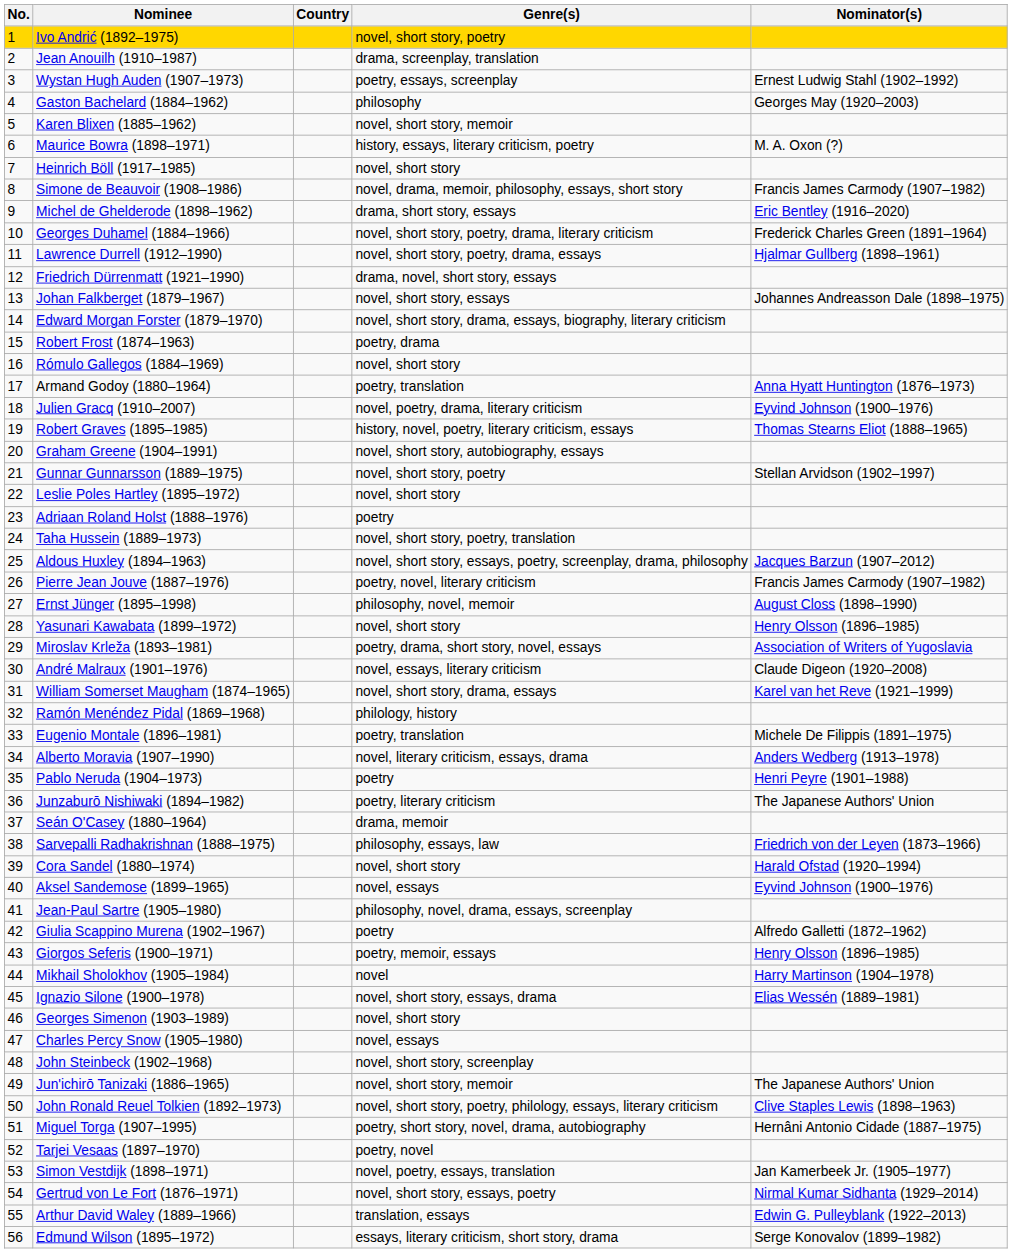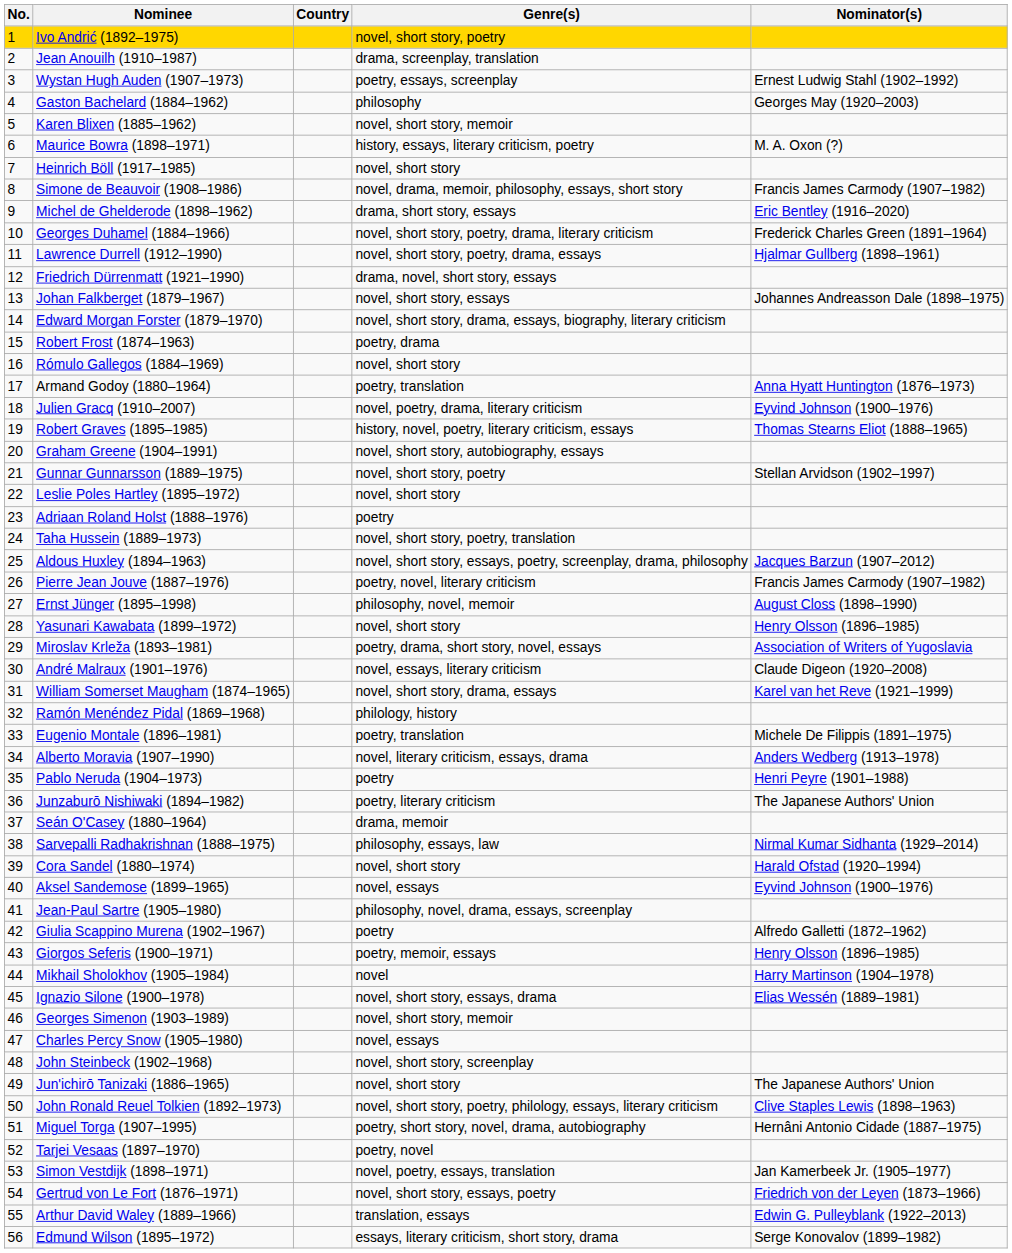 <table class="sortable wikitable mw-collapsible">
 <tr>
 <th scope=col>No.</th>
 <th scope=col>Nominee</th>
 <th scope=col>Country</th>
 <th scope=col>Genre(s)</th>
 <th scope=col>Nominator(s)</th>
 </tr>
 <tr>
 <td style="background:gold;white-space:nowrap">1</td>
 <td style="background:gold;white-space:nowrap"><a href='#'>Ivo Andrić</a> (1892–1975)</td>
 <td style="background:gold;white-space:nowrap"><br></td>
 <td style="background:gold;white-space:nowrap">novel, short story, poetry</td>
 <td style="background:gold;white-space:nowrap"></td>
 </tr>
 <tr>
 <td>2</td>
 <td><a href='#'>Jean Anouilh</a> (1910–1987)</td>
 <td></td>
 <td>drama, screenplay, translation</td>
 <td></td>
 </tr>
 <tr>
 <td>3</td>
 <td><a href='#'>Wystan Hugh Auden</a> (1907–1973)</td>
 <td><br></td>
 <td>poetry, essays, screenplay</td>
 <td>Ernest Ludwig Stahl (1902–1992)</td>
 </tr>
 <tr>
 <td>4</td>
 <td><a href='#'>Gaston Bachelard</a> (1884–1962)</td>
 <td></td>
 <td>philosophy</td>
 <td>Georges May (1920–2003)</td>
 </tr>
 <tr>
 <td>5</td>
 <td><a href='#'>Karen Blixen</a> (1885–1962)</td>
 <td></td>
 <td>novel, short story, memoir</td>
 <td></td>
 </tr>
 <tr>
 <td>6</td>
 <td><a href='#'>Maurice Bowra</a> (1898–1971)</td>
 <td></td>
 <td>history, essays, literary criticism, poetry</td>
 <td>M. A. Oxon (?)</td>
 </tr>
 <tr>
 <td>7</td>
 <td><a href='#'>Heinrich Böll</a> (1917–1985)</td>
 <td></td>
 <td>novel, short story</td>
 <td></td>
 </tr>
 <tr>
 <td>8</td>
 <td><a href='#'>Simone de Beauvoir</a> (1908–1986)</td>
 <td></td>
 <td>novel, drama, memoir, philosophy, essays, short story</td>
 <td>Francis James Carmody (1907–1982)</td>
 </tr>
 <tr>
 <td>9</td>
 <td><a href='#'>Michel de Ghelderode</a> (1898–1962)</td>
 <td></td>
 <td>drama, short story, essays</td>
 <td><a href='#'>Eric Bentley</a> (1916–2020)</td>
 </tr>
 <tr>
 <td>10</td>
 <td><a href='#'>Georges Duhamel</a> (1884–1966)</td>
 <td></td>
 <td>novel, short story, poetry, drama, literary criticism</td>
 <td>Frederick Charles Green (1891–1964)</td>
 </tr>
 <tr>
 <td>11</td>
 <td><a href='#'>Lawrence Durrell</a> (1912–1990)</td>
 <td></td>
 <td>novel, short story, poetry, drama, essays</td>
 <td><a href='#'>Hjalmar Gullberg</a> (1898–1961)</td>
 </tr>
 <tr>
 <td>12</td>
 <td><a href='#'>Friedrich Dürrenmatt</a> (1921–1990)</td>
 <td></td>
 <td>drama, novel, short story, essays</td>
 <td></td>
 </tr>
 <tr>
 <td>13</td>
 <td><a href='#'>Johan Falkberget</a> (1879–1967)</td>
 <td></td>
 <td>novel, short story, essays</td>
 <td>Johannes Andreasson Dale (1898–1975)</td>
 </tr>
 <tr>
 <td>14</td>
 <td><a href='#'>Edward Morgan Forster</a> (1879–1970)</td>
 <td></td>
 <td>novel, short story, drama, essays, biography, literary criticism</td>
 <td></td>
 </tr>
 <tr>
 <td>15</td>
 <td><a href='#'>Robert Frost</a> (1874–1963)</td>
 <td></td>
 <td>poetry, drama</td>
 <td></td>
 </tr>
 <tr>
 <td>16</td>
 <td><a href='#'>Rómulo Gallegos</a> (1884–1969)</td>
 <td></td>
 <td>novel, short story</td>
 <td></td>
 </tr>
 <tr>
 <td>17</td>
 <td>Armand Godoy (1880–1964)</td>
 <td><br></td>
 <td>poetry, translation</td>
 <td><a href='#'>Anna Hyatt Huntington</a> (1876–1973)</td>
 </tr>
 <tr>
 <td>18</td>
 <td><a href='#'>Julien Gracq</a> (1910–2007)</td>
 <td></td>
 <td>novel, poetry, drama, literary criticism</td>
 <td><a href='#'>Eyvind Johnson</a> (1900–1976)</td>
 </tr>
 <tr>
 <td>19</td>
 <td><a href='#'>Robert Graves</a> (1895–1985)</td>
 <td></td>
 <td>history, novel, poetry, literary criticism, essays</td>
 <td> <a href='#'>Thomas Stearns Eliot</a> (1888–1965)</td>
 </tr>
 <tr>
 <td>20</td>
 <td><a href='#'>Graham Greene</a> (1904–1991)</td>
 <td></td>
 <td>novel, short story, autobiography, essays</td>
 <td></td>
 </tr>
 <tr>
 <td>21</td>
 <td><a href='#'>Gunnar Gunnarsson</a> (1889–1975)</td>
 <td></td>
 <td>novel, short story, poetry</td>
 <td>Stellan Arvidson (1902–1997)</td>
 </tr>
 <tr>
 <td>22</td>
 <td><a href='#'>Leslie Poles Hartley</a> (1895–1972)</td>
 <td></td>
 <td>novel, short story</td>
 <td></td>
 </tr>
 <tr>
 <td>23</td>
 <td><a href='#'>Adriaan Roland Holst</a> (1888–1976)</td>
 <td></td>
 <td>poetry</td>
 <td></td>
 </tr>
 <tr>
 <td>24</td>
 <td><a href='#'>Taha Hussein</a> (1889–1973)</td>
 <td></td>
 <td>novel, short story, poetry, translation</td>
 <td></td>
 </tr>
 <tr>
 <td>25</td>
 <td><a href='#'>Aldous Huxley</a> (1894–1963)</td>
 <td></td>
 <td>novel, short story, essays, poetry, screenplay, drama, philosophy</td>
 <td><a href='#'>Jacques Barzun</a> (1907–2012)</td>
 </tr>
 <tr>
 <td>26</td>
 <td><a href='#'>Pierre Jean Jouve</a> (1887–1976)</td>
 <td></td>
 <td>poetry, novel, literary criticism</td>
 <td>Francis James Carmody (1907–1982)</td>
 </tr>
 <tr>
 <td>27</td>
 <td><a href='#'>Ernst Jünger</a> (1895–1998)</td>
 <td></td>
 <td>philosophy, novel, memoir</td>
 <td><a href='#'>August Closs</a> (1898–1990)</td>
 </tr>
 <tr>
 <td>28</td>
 <td><a href='#'>Yasunari Kawabata</a> (1899–1972)</td>
 <td></td>
 <td>novel, short story</td>
 <td><a href='#'>Henry Olsson</a> (1896–1985)</td>
 </tr>
 <tr>
 <td>29</td>
 <td><a href='#'>Miroslav Krleža</a> (1893–1981)</td>
 <td></td>
 <td>poetry, drama, short story, novel, essays</td>
 <td><a href='#'>Association of Writers of Yugoslavia</a></td>
 </tr>
 <tr>
 <td>30</td>
 <td><a href='#'>André Malraux</a> (1901–1976)</td>
 <td></td>
 <td>novel, essays, literary criticism</td>
 <td>Claude Digeon (1920–2008)</td>
 </tr>
 <tr>
 <td>31</td>
 <td><a href='#'>William Somerset Maugham</a> (1874–1965)</td>
 <td></td>
 <td>novel, short story, drama, essays</td>
 <td><a href='#'>Karel van het Reve</a> (1921–1999)</td>
 </tr>
 <tr>
 <td>32</td>
 <td><a href='#'>Ramón Menéndez Pidal</a> (1869–1968)</td>
 <td></td>
 <td>philology, history</td>
 <td></td>
 </tr>
 <tr>
 <td>33</td>
 <td><a href='#'>Eugenio Montale</a> (1896–1981)</td>
 <td></td>
 <td>poetry, translation</td>
 <td>Michele De Filippis (1891–1975)</td>
 </tr>
 <tr>
 <td>34</td>
 <td><a href='#'>Alberto Moravia</a> (1907–1990)</td>
 <td></td>
 <td>novel, literary criticism, essays, drama</td>
 <td><a href='#'>Anders Wedberg</a> (1913–1978)</td>
 </tr>
 <tr>
 <td>35</td>
 <td><a href='#'>Pablo Neruda</a> (1904–1973)</td>
 <td></td>
 <td>poetry</td>
 <td><a href='#'>Henri Peyre</a> (1901–1988)</td>
 </tr>
 <tr>
 <td>36</td>
 <td><a href='#'>Junzaburō Nishiwaki</a> (1894–1982)</td>
 <td></td>
 <td>poetry, literary criticism</td>
 <td>The Japanese Authors' Union</td>
 </tr>
 <tr>
 <td>37</td>
 <td><a href='#'>Seán O'Casey</a> (1880–1964)</td>
 <td></td>
 <td>drama, memoir</td>
 <td></td>
 </tr>
 <tr>
 <td>38</td>
 <td><a href='#'>Sarvepalli Radhakrishnan</a> (1888–1975)</td>
 <td></td>
 <td>philosophy, essays, law</td>
-<td><a href='#'>Friedrich von der Leyen</a> (1873–1966)</td>
+<td><a href='#'>Nirmal Kumar Sidhanta</a> (1929–2014)</td>
 </tr>
 <tr>
 <td>39</td>
 <td><a href='#'>Cora Sandel</a> (1880–1974)</td>
 <td></td>
 <td>novel, short story</td>
 <td><a href='#'>Harald Ofstad</a> (1920–1994)</td>
 </tr>
 <tr>
 <td>40</td>
 <td><a href='#'>Aksel Sandemose</a> (1899–1965)</td>
 <td><br></td>
 <td>novel, essays</td>
 <td><a href='#'>Eyvind Johnson</a> (1900–1976)</td>
 </tr>
 <tr>
 <td>41</td>
 <td><a href='#'>Jean-Paul Sartre</a> (1905–1980)</td>
 <td></td>
 <td>philosophy, novel, drama, essays, screenplay</td>
 <td></td>
 </tr>
 <tr>
 <td>42</td>
 <td><a href='#'>Giulia Scappino Murena</a> (1902–1967)</td>
 <td></td>
 <td>poetry</td>
 <td>Alfredo Galletti (1872–1962)</td>
 </tr>
 <tr>
 <td>43</td>
 <td><a href='#'>Giorgos Seferis</a> (1900–1971)</td>
 <td></td>
 <td>poetry, memoir, essays</td>
 <td><a href='#'>Henry Olsson</a> (1896–1985)</td>
 </tr>
 <tr>
 <td>44</td>
 <td><a href='#'>Mikhail Sholokhov</a> (1905–1984)</td>
 <td></td>
 <td>novel</td>
 <td><a href='#'>Harry Martinson</a> (1904–1978)</td>
 </tr>
 <tr>
 <td>45</td>
 <td><a href='#'>Ignazio Silone</a> (1900–1978)</td>
 <td></td>
 <td>novel, short story, essays, drama</td>
 <td><a href='#'>Elias Wessén</a> (1889–1981)</td>
 </tr>
 <tr>
 <td>46</td>
 <td><a href='#'>Georges Simenon</a> (1903–1989)</td>
 <td></td>
-<td>novel, short story</td>
+<td>novel, short story, memoir</td>
 <td></td>
 </tr>
 <tr>
 <td>47</td>
 <td><a href='#'>Charles Percy Snow</a> (1905–1980)</td>
 <td></td>
 <td>novel, essays</td>
 <td></td>
 </tr>
 <tr>
 <td>48</td>
 <td><a href='#'>John Steinbeck</a> (1902–1968)</td>
 <td></td>
 <td>novel, short story, screenplay</td>
 <td></td>
 </tr>
 <tr>
 <td>49</td>
 <td><a href='#'>Jun'ichirō Tanizaki</a> (1886–1965)</td>
 <td></td>
-<td>novel, short story, memoir</td>
+<td>novel, short story</td>
 <td>The Japanese Authors' Union</td>
 </tr>
 <tr>
 <td>50</td>
 <td><a href='#'>John Ronald Reuel Tolkien</a> (1892–1973)</td>
 <td></td>
 <td>novel, short story, poetry, philology, essays, literary criticism</td>
 <td><a href='#'>Clive Staples Lewis</a> (1898–1963)</td>
 </tr>
 <tr>
 <td>51</td>
 <td><a href='#'>Miguel Torga</a> (1907–1995)</td>
 <td></td>
 <td>poetry, short story, novel, drama, autobiography</td>
 <td>Hernâni Antonio Cidade (1887–1975)</td>
 </tr>
 <tr>
 <td>52</td>
 <td><a href='#'>Tarjei Vesaas</a> (1897–1970)</td>
 <td></td>
 <td>poetry, novel</td>
 <td></td>
 </tr>
 <tr>
 <td>53</td>
 <td><a href='#'>Simon Vestdijk</a> (1898–1971)</td>
 <td></td>
 <td>novel, poetry, essays, translation</td>
 <td>Jan Kamerbeek Jr. (1905–1977)</td>
 </tr>
 <tr>
 <td>54</td>
 <td><a href='#'>Gertrud von Le Fort</a> (1876–1971)</td>
 <td></td>
 <td>novel, short story, essays, poetry</td>
-<td><a href='#'>Nirmal Kumar Sidhanta</a> (1929–2014)</td>
+<td><a href='#'>Friedrich von der Leyen</a> (1873–1966)</td>
 </tr>
 <tr>
 <td>55</td>
 <td><a href='#'>Arthur David Waley</a> (1889–1966)</td>
 <td></td>
 <td>translation, essays</td>
 <td><a href='#'>Edwin G. Pulleyblank</a> (1922–2013)</td>
 </tr>
 <tr>
 <td>56</td>
 <td><a href='#'>Edmund Wilson</a> (1895–1972)</td>
 <td></td>
 <td>essays, literary criticism, short story, drama</td>
 <td>Serge Konovalov (1899–1982)</td>
 </tr>
 </table>
